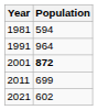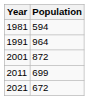 <table class="wikitable">
 <tr>
 <th>Year</th>
 <th>Population</th>
 </tr>
 <tr>
 <td>1981</td>
 <td>594</td>
 </tr>
 <tr>
 <td>1991</td>
 <td>964</td>
 </tr>
 <tr>
 <td>2001</td>
-<td><strong>872</strong></td>
+<td>872</td>
 </tr>
 <tr>
 <td>2011</td>
 <td>699</td>
 </tr>
 <tr>
 <td>2021</td>
-<td>602</td>
+<td>672</td>
 </tr>
 </table>
